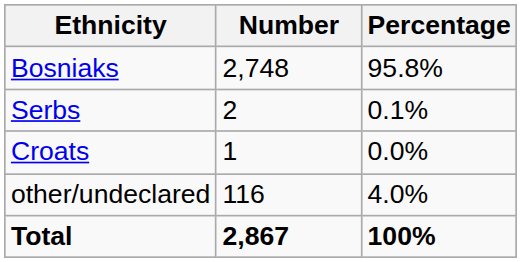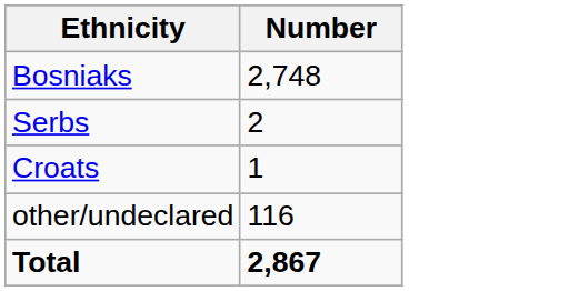 <table class="wikitable">
 <tr>
 <th width="100px">Ethnicity</th>
 <th width="80px">Number</th>
-<th width="80px">Percentage</th>
 </tr>
 <tr>
 <td><a href='#'>Bosniaks</a></td>
 <td>2,748</td>
-<td>95.8%</td>
 </tr>
 <tr>
 <td><a href='#'>Serbs</a></td>
 <td>2</td>
-<td>0.1%</td>
 </tr>
 <tr>
 <td><a href='#'>Croats</a></td>
 <td>1</td>
-<td>0.0%</td>
 </tr>
 <tr>
 <td>other/undeclared</td>
 <td>116</td>
-<td>4.0%</td>
 </tr>
 <tr>
 <td><strong>Total</strong></td>
 <td><strong>2,867</strong></td>
-<td><strong>100%</strong></td>
 </tr>
 </table>
